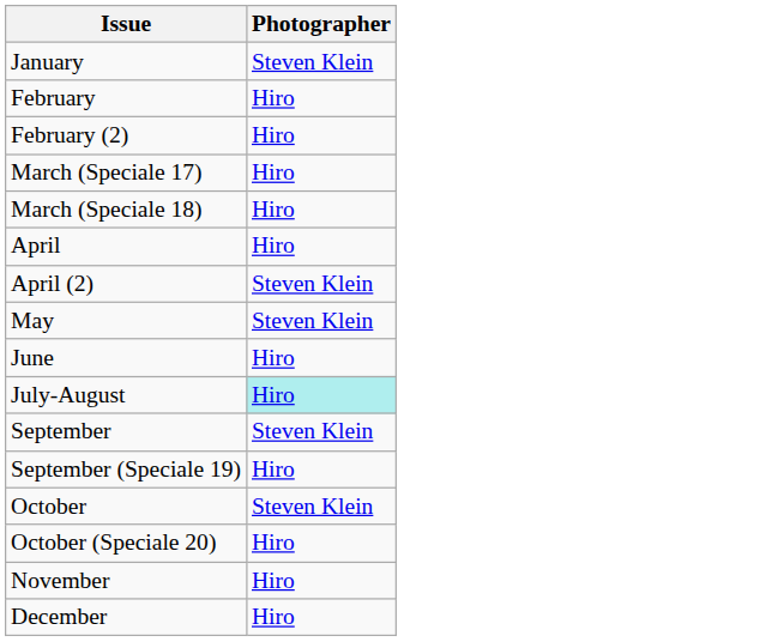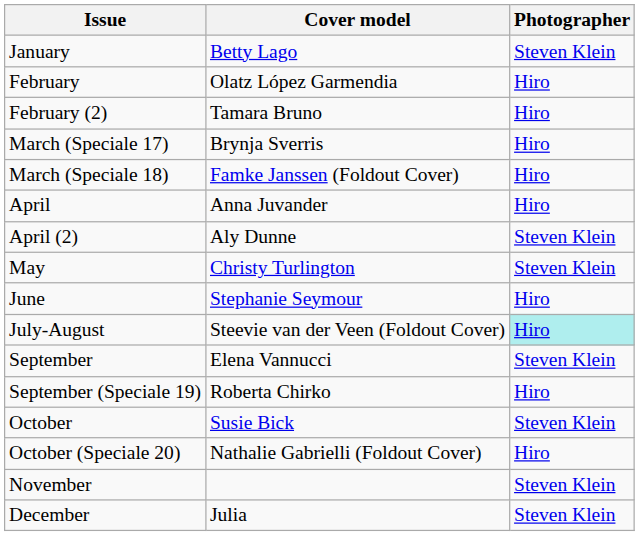 <table class="sortable wikitable">
 <tr>
 <th>Issue</th>
+<th>Cover model</th>
 <th>Photographer</th>
 </tr>
 <tr>
 <td>January</td>
+<td><a href='#'>Betty Lago</a></td>
 <td><a href='#'>Steven Klein</a></td>
 </tr>
 <tr>
 <td>February</td>
+<td>Olatz López Garmendia</td>
 <td><a href='#'>Hiro</a></td>
 </tr>
 <tr>
 <td>February (2)</td>
+<td>Tamara Bruno</td>
 <td><a href='#'>Hiro</a></td>
 </tr>
 <tr>
 <td>March (Speciale 17)</td>
+<td>Brynja Sverris</td>
 <td><a href='#'>Hiro</a></td>
 </tr>
 <tr>
 <td>March (Speciale 18)</td>
+<td><a href='#'>Famke Janssen</a> (Foldout Cover)</td>
 <td><a href='#'>Hiro</a></td>
 </tr>
 <tr>
 <td>April</td>
+<td>Anna Juvander</td>
 <td><a href='#'>Hiro</a></td>
 </tr>
 <tr>
 <td>April (2)</td>
+<td>Aly Dunne</td>
 <td><a href='#'>Steven Klein</a></td>
 </tr>
 <tr>
 <td>May</td>
+<td><a href='#'>Christy Turlington</a></td>
 <td><a href='#'>Steven Klein</a></td>
 </tr>
 <tr>
 <td>June</td>
+<td><a href='#'>Stephanie Seymour</a></td>
 <td><a href='#'>Hiro</a></td>
 </tr>
 <tr>
 <td>July-August</td>
+<td>Steevie van der Veen (Foldout Cover)</td>
 <td style="background: paleturquoise;"><a href='#'>Hiro</a></td>
 </tr>
 <tr>
 <td>September</td>
+<td>Elena Vannucci</td>
 <td><a href='#'>Steven Klein</a></td>
 </tr>
 <tr>
 <td>September (Speciale 19)</td>
+<td>Roberta Chirko</td>
 <td><a href='#'>Hiro</a></td>
 </tr>
 <tr>
 <td>October</td>
+<td><a href='#'>Susie Bick</a></td>
 <td><a href='#'>Steven Klein</a></td>
 </tr>
 <tr>
 <td>October (Speciale 20)</td>
+<td>Nathalie Gabrielli (Foldout Cover)</td>
 <td><a href='#'>Hiro</a></td>
 </tr>
 <tr>
 <td>November</td>
-<td><a href='#'>Hiro</a></td>
+<td></td>
+<td><a href='#'>Steven Klein</a></td>
 </tr>
 <tr>
 <td>December</td>
-<td><a href='#'>Hiro</a></td>
+<td>Julia</td>
+<td><a href='#'>Steven Klein</a></td>
 </tr>
 </table>
